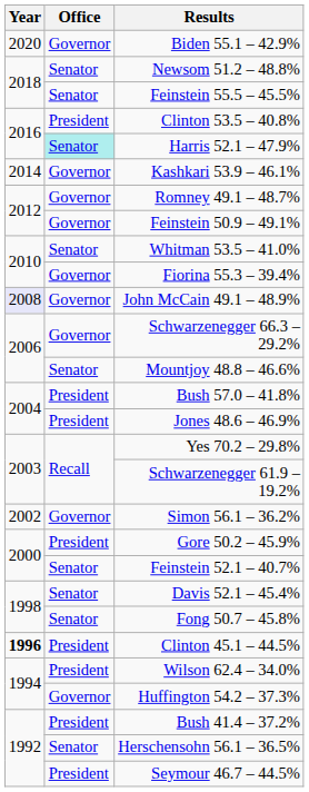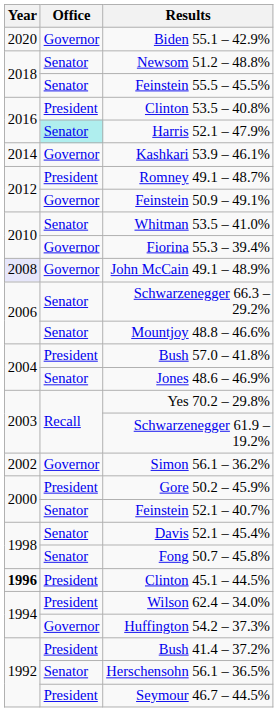 <table class=wikitable>
 <tr>
 <th width="30">Year</th>
 <th width="60">Office</th>
 <th width="180">Results</th>
 </tr>
 <tr>
 <td rowspan="1">2020</td>
 <td><a href='#'>Governor</a></td>
 <td align="right" ><a href='#'>Biden</a> 55.1 – 42.9%</td>
 </tr>
 <tr>
 <td rowspan="2">2018</td>
 <td><a href='#'>Senator</a></td>
 <td align="right" ><a href='#'>Newsom</a> 51.2 – 48.8%</td>
 </tr>
 <tr>
 <td><a href='#'>Senator</a></td>
 <td align="right" ><a href='#'>Feinstein</a> 55.5 – 45.5%</td>
 </tr>
 <tr>
 <td rowspan="2">2016</td>
 <td><a href='#'>President</a></td>
 <td align="right" ><a href='#'>Clinton</a> 53.5 – 40.8%</td>
 </tr>
 <tr>
 <td style="background: paleturquoise;"><a href='#'>Senator</a></td>
 <td align="right" ><a href='#'>Harris</a> 52.1 – 47.9%</td>
 </tr>
 <tr>
 <td>2014</td>
 <td><a href='#'>Governor</a></td>
 <td align="right" ><a href='#'>Kashkari</a> 53.9 – 46.1%</td>
 </tr>
 <tr>
 <td rowspan="2">2012</td>
-<td><a href='#'>Governor</a></td>
+<td><a href='#'>President</a></td>
 <td align="right" ><a href='#'>Romney</a> 49.1 – 48.7%</td>
 </tr>
 <tr>
 <td><a href='#'>Governor</a></td>
 <td align="right" ><a href='#'>Feinstein</a> 50.9 – 49.1%</td>
 </tr>
 <tr>
 <td rowspan="2">2010</td>
 <td><a href='#'>Senator</a></td>
 <td align="right" ><a href='#'>Whitman</a> 53.5 – 41.0%</td>
 </tr>
 <tr>
 <td><a href='#'>Governor</a></td>
 <td align="right" ><a href='#'>Fiorina</a> 55.3 – 39.4%</td>
 </tr>
 <tr>
 <td style="background: lavender;">2008</td>
 <td><a href='#'>Governor</a></td>
 <td align="right" ><a href='#'>John McCain</a> 49.1 – 48.9%</td>
 </tr>
 <tr>
 <td rowspan="2">2006</td>
-<td><a href='#'>Governor</a></td>
+<td><a href='#'>Senator</a></td>
 <td align="right" ><a href='#'>Schwarzenegger</a> 66.3 – 29.2%</td>
 </tr>
 <tr>
 <td><a href='#'>Senator</a></td>
 <td align="right" ><a href='#'>Mountjoy</a> 48.8 – 46.6%</td>
 </tr>
 <tr>
 <td rowspan="2">2004</td>
 <td><a href='#'>President</a></td>
 <td align="right" ><a href='#'>Bush</a> 57.0 – 41.8%</td>
 </tr>
 <tr>
-<td><a href='#'>President</a></td>
+<td><a href='#'>Senator</a></td>
 <td align="right" ><a href='#'>Jones</a> 48.6 – 46.9%</td>
 </tr>
 <tr>
 <td rowspan="2">2003</td>
 <td rowspan="2"><a href='#'>Recall</a></td>
 <td align="right">Yes 70.2 – 29.8%</td>
 </tr>
 <tr>
 <td align="right" ><a href='#'>Schwarzenegger</a> 61.9 – 19.2%</td>
 </tr>
 <tr>
 <td>2002</td>
 <td><a href='#'>Governor</a></td>
 <td align="right" ><a href='#'>Simon</a> 56.1 – 36.2%</td>
 </tr>
 <tr>
 <td rowspan="2">2000</td>
 <td><a href='#'>President</a></td>
 <td align="right" ><a href='#'>Gore</a> 50.2 – 45.9%</td>
 </tr>
 <tr>
 <td><a href='#'>Senator</a></td>
 <td align="right" ><a href='#'>Feinstein</a> 52.1 – 40.7%</td>
 </tr>
 <tr>
 <td rowspan="2">1998</td>
 <td><a href='#'>Senator</a></td>
 <td align="right" ><a href='#'>Davis</a> 52.1 – 45.4%</td>
 </tr>
 <tr>
 <td><a href='#'>Senator</a></td>
 <td align="right" ><a href='#'>Fong</a> 50.7 – 45.8%</td>
 </tr>
 <tr>
 <td><strong>1996</strong></td>
 <td><a href='#'>President</a></td>
 <td align="right" ><a href='#'>Clinton</a> 45.1 – 44.5%</td>
 </tr>
 <tr>
 <td rowspan="2">1994</td>
 <td><a href='#'>President</a></td>
 <td align="right" ><a href='#'>Wilson</a> 62.4 – 34.0%</td>
 </tr>
 <tr>
 <td><a href='#'>Governor</a></td>
 <td align="right" ><a href='#'>Huffington</a> 54.2 – 37.3%</td>
 </tr>
 <tr>
 <td rowspan="3">1992</td>
 <td><a href='#'>President</a></td>
 <td align="right" ><a href='#'>Bush</a> 41.4 – 37.2%</td>
 </tr>
 <tr>
 <td><a href='#'>Senator</a></td>
 <td align="right" ><a href='#'>Herschensohn</a> 56.1 – 36.5%</td>
 </tr>
 <tr>
 <td><a href='#'>President</a></td>
 <td align="right" ><a href='#'>Seymour</a> 46.7 – 44.5%</td>
 </tr>
 </table>
